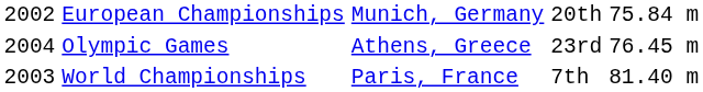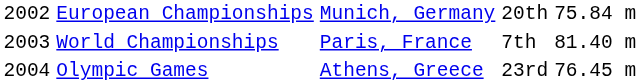 <table>
 <tr>
 <td>2002</td>
 <td><a href='#'>European Championships</a></td>
 <td><a href='#'>Munich, Germany</a></td>
 <td>20th</td>
 <td>75.84 m</td>
 </tr>
 <tr>
+<td>2003</td>
+<td><a href='#'>World Championships</a></td>
+<td><a href='#'>Paris, France</a></td>
+<td>7th</td>
+<td>81.40 m</td>
+</tr>
+<tr>
 <td>2004</td>
 <td><a href='#'>Olympic Games</a></td>
 <td><a href='#'>Athens, Greece</a></td>
 <td>23rd</td>
 <td>76.45 m</td>
 </tr>
-<tr>
-<td>2003</td>
-<td><a href='#'>World Championships</a></td>
-<td><a href='#'>Paris, France</a></td>
-<td>7th</td>
-<td>81.40 m</td>
-</tr>
 </table>
